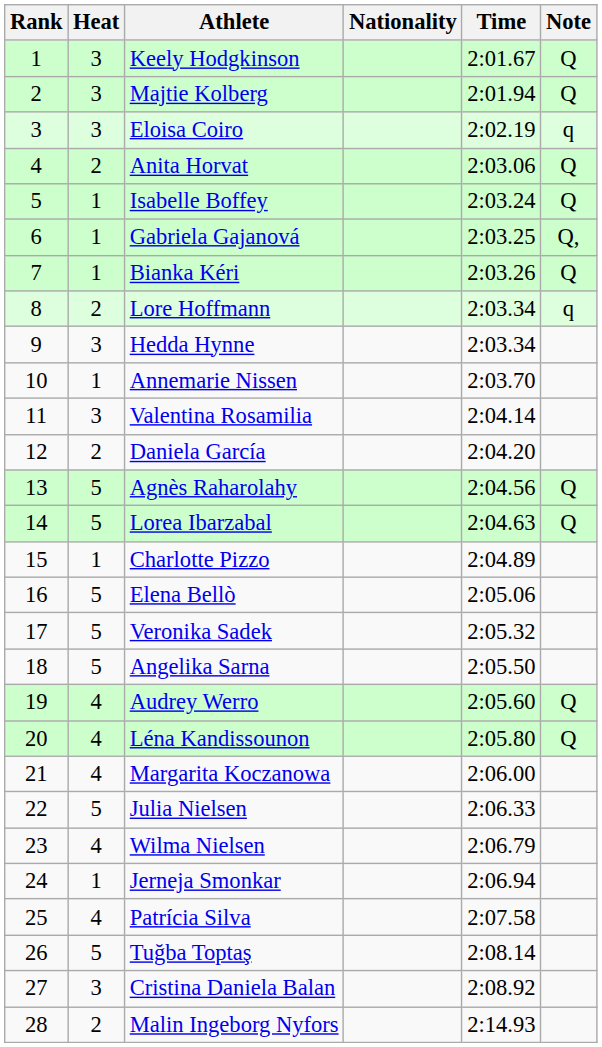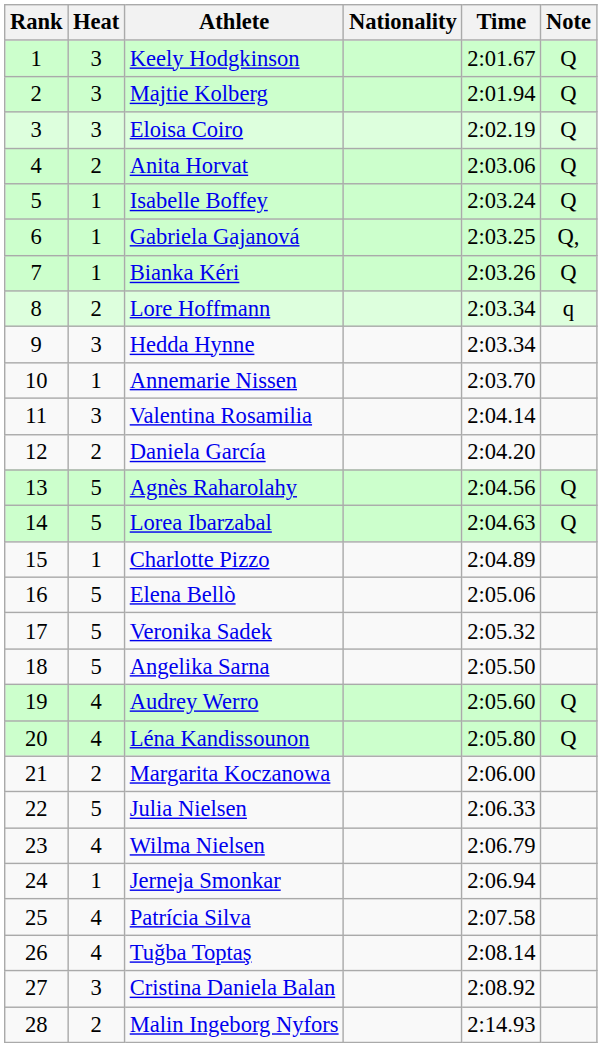 <table class="wikitable sortable" style="text-align:center">
 <tr>
 <th>Rank</th>
 <th>Heat</th>
 <th>Athlete</th>
 <th>Nationality</th>
 <th>Time</th>
 <th>Note</th>
 </tr>
 <tr bgcolor=ccffcc>
 <td>1</td>
 <td>3</td>
 <td align=left><a href='#'>Keely Hodgkinson</a></td>
 <td align=left></td>
 <td>2:01.67</td>
 <td>Q</td>
 </tr>
 <tr bgcolor=ccffcc>
 <td>2</td>
 <td>3</td>
 <td align=left><a href='#'>Majtie Kolberg</a></td>
 <td align=left></td>
 <td>2:01.94</td>
 <td>Q</td>
 </tr>
 <tr bgcolor=ddffdd>
 <td>3</td>
 <td>3</td>
 <td align=left><a href='#'>Eloisa Coiro</a></td>
 <td align=left></td>
 <td>2:02.19</td>
-<td>q</td>
+<td>Q</td>
 </tr>
 <tr bgcolor=ccffcc>
 <td>4</td>
 <td>2</td>
 <td align=left><a href='#'>Anita Horvat</a></td>
 <td align=left></td>
 <td>2:03.06</td>
 <td>Q</td>
 </tr>
 <tr bgcolor=ccffcc>
 <td>5</td>
 <td>1</td>
 <td align=left><a href='#'>Isabelle Boffey</a></td>
 <td align=left></td>
 <td>2:03.24</td>
 <td>Q</td>
 </tr>
 <tr bgcolor=ccffcc>
 <td>6</td>
 <td>1</td>
 <td align=left><a href='#'>Gabriela Gajanová</a></td>
 <td align=left></td>
 <td>2:03.25</td>
 <td>Q, </td>
 </tr>
 <tr bgcolor=ccffcc>
 <td>7</td>
 <td>1</td>
 <td align=left><a href='#'>Bianka Kéri</a></td>
 <td align=left></td>
 <td>2:03.26</td>
 <td>Q</td>
 </tr>
 <tr bgcolor=ddffdd>
 <td>8</td>
 <td>2</td>
 <td align=left><a href='#'>Lore Hoffmann</a></td>
 <td align=left></td>
 <td>2:03.34</td>
 <td>q</td>
 </tr>
 <tr>
 <td>9</td>
 <td>3</td>
 <td align=left><a href='#'>Hedda Hynne</a></td>
 <td align=left></td>
 <td>2:03.34</td>
 <td></td>
 </tr>
 <tr>
 <td>10</td>
 <td>1</td>
 <td align=left><a href='#'>Annemarie Nissen</a></td>
 <td align="left"></td>
 <td>2:03.70</td>
 <td></td>
 </tr>
 <tr>
 <td>11</td>
 <td>3</td>
 <td align=left><a href='#'>Valentina Rosamilia</a></td>
 <td align="left"></td>
 <td>2:04.14</td>
 <td></td>
 </tr>
 <tr>
 <td>12</td>
 <td>2</td>
 <td align=left><a href='#'>Daniela García</a></td>
 <td align=left></td>
 <td>2:04.20</td>
 <td></td>
 </tr>
 <tr bgcolor=ccffcc>
 <td>13</td>
 <td>5</td>
 <td align=left><a href='#'>Agnès Raharolahy</a></td>
 <td align=left></td>
 <td>2:04.56</td>
 <td>Q</td>
 </tr>
 <tr bgcolor=ccffcc>
 <td>14</td>
 <td>5</td>
 <td align=left><a href='#'>Lorea Ibarzabal</a></td>
 <td align="left"></td>
 <td>2:04.63</td>
 <td>Q</td>
 </tr>
 <tr>
 <td>15</td>
 <td>1</td>
 <td align=left><a href='#'>Charlotte Pizzo</a></td>
 <td align="left"></td>
 <td>2:04.89</td>
 <td></td>
 </tr>
 <tr>
 <td>16</td>
 <td>5</td>
 <td align=left><a href='#'>Elena Bellò</a></td>
 <td align=left></td>
 <td>2:05.06</td>
 <td></td>
 </tr>
 <tr>
 <td>17</td>
 <td>5</td>
 <td align=left><a href='#'>Veronika Sadek</a></td>
 <td align="left"></td>
 <td>2:05.32</td>
 <td></td>
 </tr>
 <tr>
 <td>18</td>
 <td>5</td>
 <td align=left><a href='#'>Angelika Sarna</a></td>
 <td align=left></td>
 <td>2:05.50</td>
 <td></td>
 </tr>
 <tr bgcolor=ccffcc>
 <td>19</td>
 <td>4</td>
 <td align=left><a href='#'>Audrey Werro</a></td>
 <td align=left></td>
 <td>2:05.60</td>
 <td>Q</td>
 </tr>
 <tr bgcolor=ccffcc>
 <td>20</td>
 <td>4</td>
 <td align=left><a href='#'>Léna Kandissounon</a></td>
 <td align="left"></td>
 <td>2:05.80</td>
 <td>Q</td>
 </tr>
 <tr>
 <td>21</td>
-<td>4</td>
+<td>2</td>
 <td align=left><a href='#'>Margarita Koczanowa</a></td>
 <td align="left"></td>
 <td>2:06.00</td>
 <td></td>
 </tr>
 <tr>
 <td>22</td>
 <td>5</td>
 <td align=left><a href='#'>Julia Nielsen</a></td>
 <td align="left"></td>
 <td>2:06.33</td>
 <td></td>
 </tr>
 <tr>
 <td>23</td>
 <td>4</td>
 <td align=left><a href='#'>Wilma Nielsen</a></td>
 <td align="left"></td>
 <td>2:06.79</td>
 <td></td>
 </tr>
 <tr>
 <td>24</td>
 <td>1</td>
 <td align=left><a href='#'>Jerneja Smonkar</a></td>
 <td align="left"></td>
 <td>2:06.94</td>
 <td></td>
 </tr>
 <tr>
 <td>25</td>
 <td>4</td>
 <td align=left><a href='#'>Patrícia Silva</a></td>
 <td align="left"></td>
 <td>2:07.58</td>
 <td></td>
 </tr>
 <tr>
 <td>26</td>
-<td>5</td>
+<td>4</td>
 <td align=left><a href='#'>Tuğba Toptaş</a></td>
 <td align="left"></td>
 <td>2:08.14</td>
 <td></td>
 </tr>
 <tr>
 <td>27</td>
 <td>3</td>
 <td align=left><a href='#'>Cristina Daniela Balan</a></td>
 <td align="left"></td>
 <td>2:08.92</td>
 <td></td>
 </tr>
 <tr>
 <td>28</td>
 <td>2</td>
 <td align=left><a href='#'>Malin Ingeborg Nyfors</a></td>
 <td align="left"></td>
 <td>2:14.93</td>
 <td></td>
 </tr>
 </table>
